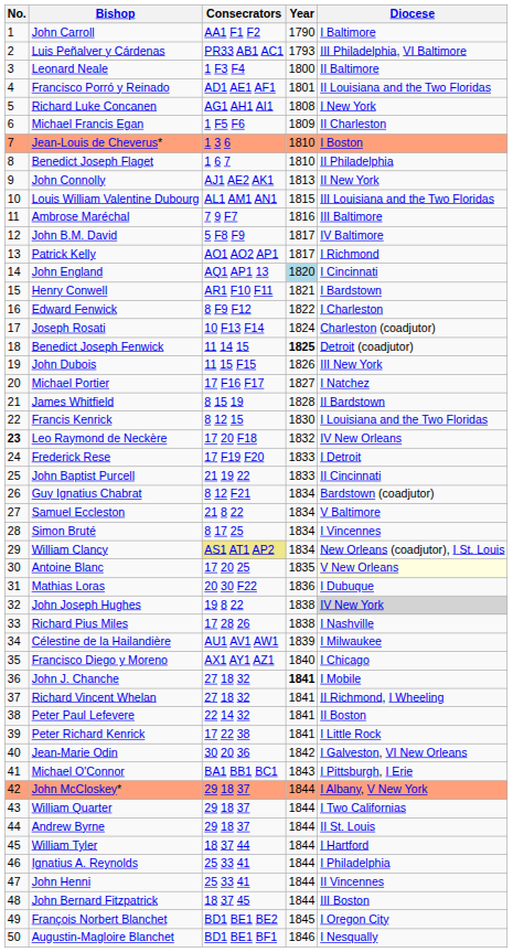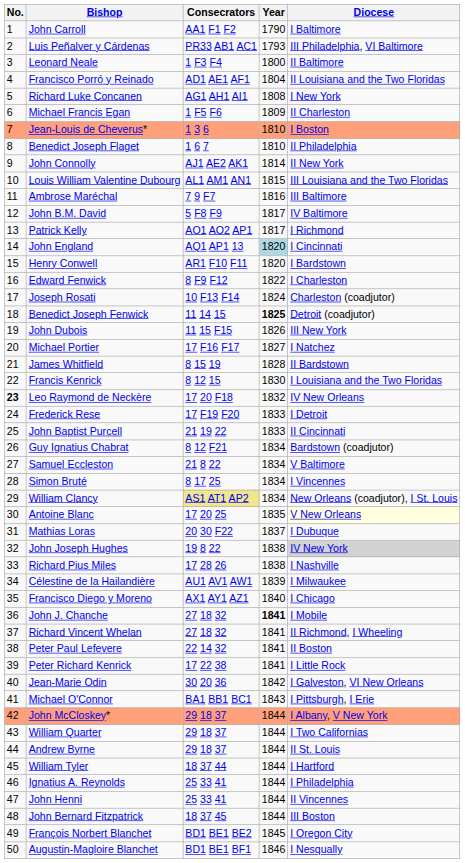 <table class="wikitable">
 <tr>
 <th>No.</th>
 <th><a href='#'>Bishop</a></th>
 <th>Consecrators</th>
 <th>Year</th>
 <th><a href='#'>Diocese</a></th>
 </tr>
 <tr>
 <td>1</td>
 <td><a href='#'>John Carroll</a></td>
 <td><a href='#'>AA1</a> <a href='#'>F1</a> <a href='#'>F2</a></td>
 <td>1790</td>
 <td><a href='#'>I Baltimore</a></td>
 </tr>
 <tr>
 <td>2</td>
 <td><a href='#'>Luis Peñalver y Cárdenas</a></td>
 <td><a href='#'>PR33</a> <a href='#'>AB1</a> <a href='#'>AC1</a></td>
 <td>1793</td>
 <td><a href='#'>III Philadelphia</a>, <a href='#'>VI Baltimore</a></td>
 </tr>
 <tr>
 <td>3</td>
 <td><a href='#'>Leonard Neale</a></td>
 <td><a href='#'>1</a> <a href='#'>F3</a> <a href='#'>F4</a></td>
 <td>1800</td>
 <td><a href='#'>II Baltimore</a></td>
 </tr>
 <tr>
 <td>4</td>
 <td><a href='#'>Francisco Porró y Reinado</a></td>
 <td><a href='#'>AD1</a> <a href='#'>AE1</a> <a href='#'>AF1</a></td>
-<td>1801</td>
+<td>1804</td>
 <td><a href='#'>II Louisiana and the Two Floridas</a></td>
 </tr>
 <tr>
 <td>5</td>
 <td><a href='#'>Richard Luke Concanen</a></td>
 <td><a href='#'>AG1</a> <a href='#'>AH1</a> <a href='#'>AI1</a></td>
 <td>1808</td>
 <td><a href='#'>I New York</a></td>
 </tr>
 <tr>
 <td>6</td>
 <td><a href='#'>Michael Francis Egan</a></td>
 <td><a href='#'>1</a> <a href='#'>F5</a> <a href='#'>F6</a></td>
 <td>1809</td>
 <td><a href='#'>II Charleston</a></td>
 </tr>
 <tr bgcolor="#FFA07A">
 <td>7</td>
 <td><a href='#'>Jean-Louis de Cheverus</a>*</td>
 <td><a href='#'>1</a> <a href='#'>3</a> <a href='#'>6</a></td>
 <td>1810</td>
 <td><a href='#'>I Boston</a></td>
 </tr>
 <tr>
 <td>8</td>
 <td><a href='#'>Benedict Joseph Flaget</a></td>
 <td><a href='#'>1</a> <a href='#'>6</a> <a href='#'>7</a></td>
 <td>1810</td>
 <td><a href='#'>II Philadelphia</a></td>
 </tr>
 <tr>
 <td>9</td>
 <td><a href='#'>John Connolly</a></td>
 <td><a href='#'>AJ1</a> <a href='#'>AE2</a> <a href='#'>AK1</a></td>
-<td>1813</td>
+<td>1814</td>
 <td><a href='#'>II New York</a></td>
 </tr>
 <tr>
 <td>10</td>
 <td><a href='#'>Louis William Valentine Dubourg</a></td>
 <td><a href='#'>AL1</a> <a href='#'>AM1</a> <a href='#'>AN1</a></td>
 <td>1815</td>
 <td><a href='#'>III Louisiana and the Two Floridas</a></td>
 </tr>
 <tr>
 <td>11</td>
 <td><a href='#'>Ambrose Maréchal</a></td>
 <td><a href='#'>7</a> <a href='#'>9</a> <a href='#'>F7</a></td>
 <td>1816</td>
 <td><a href='#'>III Baltimore</a></td>
 </tr>
 <tr>
 <td>12</td>
 <td><a href='#'>John B.M. David</a></td>
 <td><a href='#'>5</a> <a href='#'>F8</a> <a href='#'>F9</a></td>
 <td>1817</td>
 <td><a href='#'>IV Baltimore</a></td>
 </tr>
 <tr>
 <td>13</td>
 <td><a href='#'>Patrick Kelly</a></td>
 <td><a href='#'>AO1</a> <a href='#'>AO2</a> <a href='#'>AP1</a></td>
 <td>1817</td>
 <td><a href='#'>I Richmond</a></td>
 </tr>
 <tr>
 <td>14</td>
 <td><a href='#'>John England</a></td>
 <td><a href='#'>AQ1</a> <a href='#'>AP1</a> <a href='#'>13</a></td>
 <td style="background: lightblue;">1820</td>
 <td><a href='#'>I Cincinnati</a></td>
 </tr>
 <tr>
 <td>15</td>
 <td><a href='#'>Henry Conwell</a></td>
 <td><a href='#'>AR1</a> <a href='#'>F10</a> <a href='#'>F11</a></td>
-<td>1821</td>
+<td>1820</td>
 <td><a href='#'>I Bardstown</a></td>
 </tr>
 <tr>
 <td>16</td>
 <td><a href='#'>Edward Fenwick</a></td>
 <td><a href='#'>8</a> <a href='#'>F9</a> <a href='#'>F12</a></td>
 <td>1822</td>
 <td><a href='#'>I Charleston</a></td>
 </tr>
 <tr>
 <td>17</td>
 <td><a href='#'>Joseph Rosati</a></td>
 <td><a href='#'>10</a> <a href='#'>F13</a> <a href='#'>F14</a></td>
 <td>1824</td>
 <td><a href='#'>Charleston</a> (coadjutor)</td>
 </tr>
 <tr>
 <td>18</td>
 <td><a href='#'>Benedict Joseph Fenwick</a></td>
 <td><a href='#'>11</a> <a href='#'>14</a> <a href='#'>15</a></td>
 <td><strong>1825</strong></td>
 <td><a href='#'>Detroit</a> (coadjutor)</td>
 </tr>
 <tr>
 <td>19</td>
 <td><a href='#'>John Dubois</a></td>
 <td><a href='#'>11</a> <a href='#'>15</a> <a href='#'>F15</a></td>
 <td>1826</td>
 <td><a href='#'>III New York</a></td>
 </tr>
 <tr>
 <td>20</td>
 <td><a href='#'>Michael Portier</a></td>
 <td><a href='#'>17</a> <a href='#'>F16</a> <a href='#'>F17</a></td>
 <td>1827</td>
 <td><a href='#'>I Natchez</a></td>
 </tr>
 <tr>
 <td>21</td>
 <td><a href='#'>James Whitfield</a></td>
 <td><a href='#'>8</a> <a href='#'>15</a> <a href='#'>19</a></td>
 <td>1828</td>
 <td><a href='#'>II Bardstown</a></td>
 </tr>
 <tr>
 <td>22</td>
 <td><a href='#'>Francis Kenrick</a></td>
 <td><a href='#'>8</a> <a href='#'>12</a> <a href='#'>15</a></td>
 <td>1830</td>
 <td><a href='#'>I Louisiana and the Two Floridas</a></td>
 </tr>
 <tr>
 <td><strong>23</strong></td>
 <td><a href='#'>Leo Raymond de Neckère</a></td>
 <td><a href='#'>17</a> <a href='#'>20</a> <a href='#'>F18</a></td>
 <td>1832</td>
 <td><a href='#'>IV New Orleans</a></td>
 </tr>
 <tr>
 <td>24</td>
 <td><a href='#'>Frederick Rese</a></td>
 <td><a href='#'>17</a> <a href='#'>F19</a> <a href='#'>F20</a></td>
 <td>1833</td>
 <td><a href='#'>I Detroit</a></td>
 </tr>
 <tr>
 <td>25</td>
 <td><a href='#'>John Baptist Purcell</a></td>
 <td><a href='#'>21</a> <a href='#'>19</a> <a href='#'>22</a></td>
 <td>1833</td>
 <td><a href='#'>II Cincinnati</a></td>
 </tr>
 <tr>
 <td>26</td>
 <td><a href='#'>Guy Ignatius Chabrat</a></td>
 <td><a href='#'>8</a> <a href='#'>12</a> <a href='#'>F21</a></td>
 <td>1834</td>
 <td><a href='#'>Bardstown</a> (coadjutor)</td>
 </tr>
 <tr>
 <td>27</td>
 <td><a href='#'>Samuel Eccleston</a></td>
 <td><a href='#'>21</a> <a href='#'>8</a> <a href='#'>22</a></td>
 <td>1834</td>
 <td><a href='#'>V Baltimore</a></td>
 </tr>
 <tr>
 <td>28</td>
 <td><a href='#'>Simon Bruté</a></td>
 <td><a href='#'>8</a> <a href='#'>17</a> <a href='#'>25</a></td>
 <td>1834</td>
 <td><a href='#'>I Vincennes</a></td>
 </tr>
 <tr>
 <td>29</td>
 <td><a href='#'>William Clancy</a></td>
 <td style="background: khaki;"><a href='#'>AS1</a> <a href='#'>AT1</a> <a href='#'>AP2</a></td>
 <td>1834</td>
 <td><a href='#'>New Orleans</a> (coadjutor), <a href='#'>I St. Louis</a></td>
 </tr>
 <tr>
 <td>30</td>
 <td><a href='#'>Antoine Blanc</a></td>
 <td><a href='#'>17</a> <a href='#'>20</a> <a href='#'>25</a></td>
 <td>1835</td>
 <td style="background: lightyellow;"><a href='#'>V New Orleans</a></td>
 </tr>
 <tr>
 <td>31</td>
 <td><a href='#'>Mathias Loras</a></td>
 <td><a href='#'>20</a> <a href='#'>30</a> <a href='#'>F22</a></td>
-<td>1836</td>
+<td>1837</td>
 <td><a href='#'>I Dubuque</a></td>
 </tr>
 <tr>
 <td>32</td>
 <td><a href='#'>John Joseph Hughes</a></td>
 <td><a href='#'>19</a> <a href='#'>8</a> <a href='#'>22</a></td>
 <td>1838</td>
 <td style="background: lightgrey;"><a href='#'>IV New York</a></td>
 </tr>
 <tr>
 <td>33</td>
 <td><a href='#'>Richard Pius Miles</a></td>
 <td><a href='#'>17</a> <a href='#'>28</a> <a href='#'>26</a></td>
 <td>1838</td>
 <td><a href='#'>I Nashville</a></td>
 </tr>
 <tr>
 <td>34</td>
 <td><a href='#'>Célestine de la Hailandière</a></td>
 <td><a href='#'>AU1</a> <a href='#'>AV1</a> <a href='#'>AW1</a></td>
 <td>1839</td>
 <td><a href='#'>I Milwaukee</a></td>
 </tr>
 <tr>
 <td>35</td>
 <td><a href='#'>Francisco Diego y Moreno</a></td>
 <td><a href='#'>AX1</a> <a href='#'>AY1</a> <a href='#'>AZ1</a></td>
 <td>1840</td>
 <td><a href='#'>I Chicago</a></td>
 </tr>
 <tr>
 <td>36</td>
 <td><a href='#'>John J. Chanche</a></td>
 <td><a href='#'>27</a> <a href='#'>18</a> <a href='#'>32</a></td>
 <td><strong>1841</strong></td>
 <td><a href='#'>I Mobile</a></td>
 </tr>
 <tr>
 <td>37</td>
 <td><a href='#'>Richard Vincent Whelan</a></td>
 <td><a href='#'>27</a> <a href='#'>18</a> <a href='#'>32</a></td>
 <td>1841</td>
 <td><a href='#'>II Richmond</a>, <a href='#'>I Wheeling</a></td>
 </tr>
 <tr>
 <td>38</td>
 <td><a href='#'>Peter Paul Lefevere</a></td>
 <td><a href='#'>22</a> <a href='#'>14</a> <a href='#'>32</a></td>
 <td>1841</td>
 <td><a href='#'>II Boston</a></td>
 </tr>
 <tr>
 <td>39</td>
 <td><a href='#'>Peter Richard Kenrick</a></td>
 <td><a href='#'>17</a> <a href='#'>22</a> <a href='#'>38</a></td>
 <td>1841</td>
 <td><a href='#'>I Little Rock</a></td>
 </tr>
 <tr>
 <td>40</td>
 <td><a href='#'>Jean-Marie Odin</a></td>
 <td><a href='#'>30</a> <a href='#'>20</a> <a href='#'>36</a></td>
 <td>1842</td>
 <td><a href='#'>I Galveston</a>, <a href='#'>VI New Orleans</a></td>
 </tr>
 <tr>
 <td>41</td>
 <td><a href='#'>Michael O'Connor</a></td>
 <td><a href='#'>BA1</a> <a href='#'>BB1</a> <a href='#'>BC1</a></td>
 <td>1843</td>
 <td><a href='#'>I Pittsburgh</a>, <a href='#'>I Erie</a></td>
 </tr>
 <tr bgcolor="#FFA07A">
 <td>42</td>
 <td><a href='#'>John McCloskey</a>*</td>
 <td><a href='#'>29</a> <a href='#'>18</a> <a href='#'>37</a></td>
 <td>1844</td>
 <td><a href='#'>I Albany</a>, <a href='#'>V New York</a></td>
 </tr>
 <tr>
 <td>43</td>
 <td><a href='#'>William Quarter</a></td>
 <td><a href='#'>29</a> <a href='#'>18</a> <a href='#'>37</a></td>
 <td>1844</td>
 <td><a href='#'>I Two Californias</a></td>
 </tr>
 <tr>
 <td>44</td>
 <td><a href='#'>Andrew Byrne</a></td>
 <td><a href='#'>29</a> <a href='#'>18</a> <a href='#'>37</a></td>
 <td>1844</td>
 <td><a href='#'>II St. Louis</a></td>
 </tr>
 <tr>
 <td>45</td>
 <td><a href='#'>William Tyler</a></td>
 <td><a href='#'>18</a> <a href='#'>37</a> <a href='#'>44</a></td>
 <td>1844</td>
 <td><a href='#'>I Hartford</a></td>
 </tr>
 <tr>
 <td>46</td>
 <td><a href='#'>Ignatius A. Reynolds</a></td>
 <td><a href='#'>25</a> <a href='#'>33</a> <a href='#'>41</a></td>
 <td>1844</td>
 <td><a href='#'>I Philadelphia</a></td>
 </tr>
 <tr>
 <td>47</td>
 <td><a href='#'>John Henni</a></td>
 <td><a href='#'>25</a> <a href='#'>33</a> <a href='#'>41</a></td>
 <td>1844</td>
 <td><a href='#'>II Vincennes</a></td>
 </tr>
 <tr>
 <td>48</td>
 <td><a href='#'>John Bernard Fitzpatrick</a></td>
 <td><a href='#'>18</a> <a href='#'>37</a> <a href='#'>45</a></td>
 <td>1844</td>
 <td><a href='#'>III Boston</a></td>
 </tr>
 <tr>
 <td>49</td>
 <td><a href='#'>François Norbert Blanchet</a></td>
 <td><a href='#'>BD1</a> <a href='#'>BE1</a> <a href='#'>BE2</a></td>
 <td>1845</td>
 <td><a href='#'>I Oregon City</a></td>
 </tr>
 <tr>
 <td>50</td>
 <td><a href='#'>Augustin-Magloire Blanchet</a></td>
 <td><a href='#'>BD1</a> <a href='#'>BE1</a> <a href='#'>BF1</a></td>
 <td>1846</td>
 <td><a href='#'>I Nesqually</a></td>
 </tr>
 </table>
